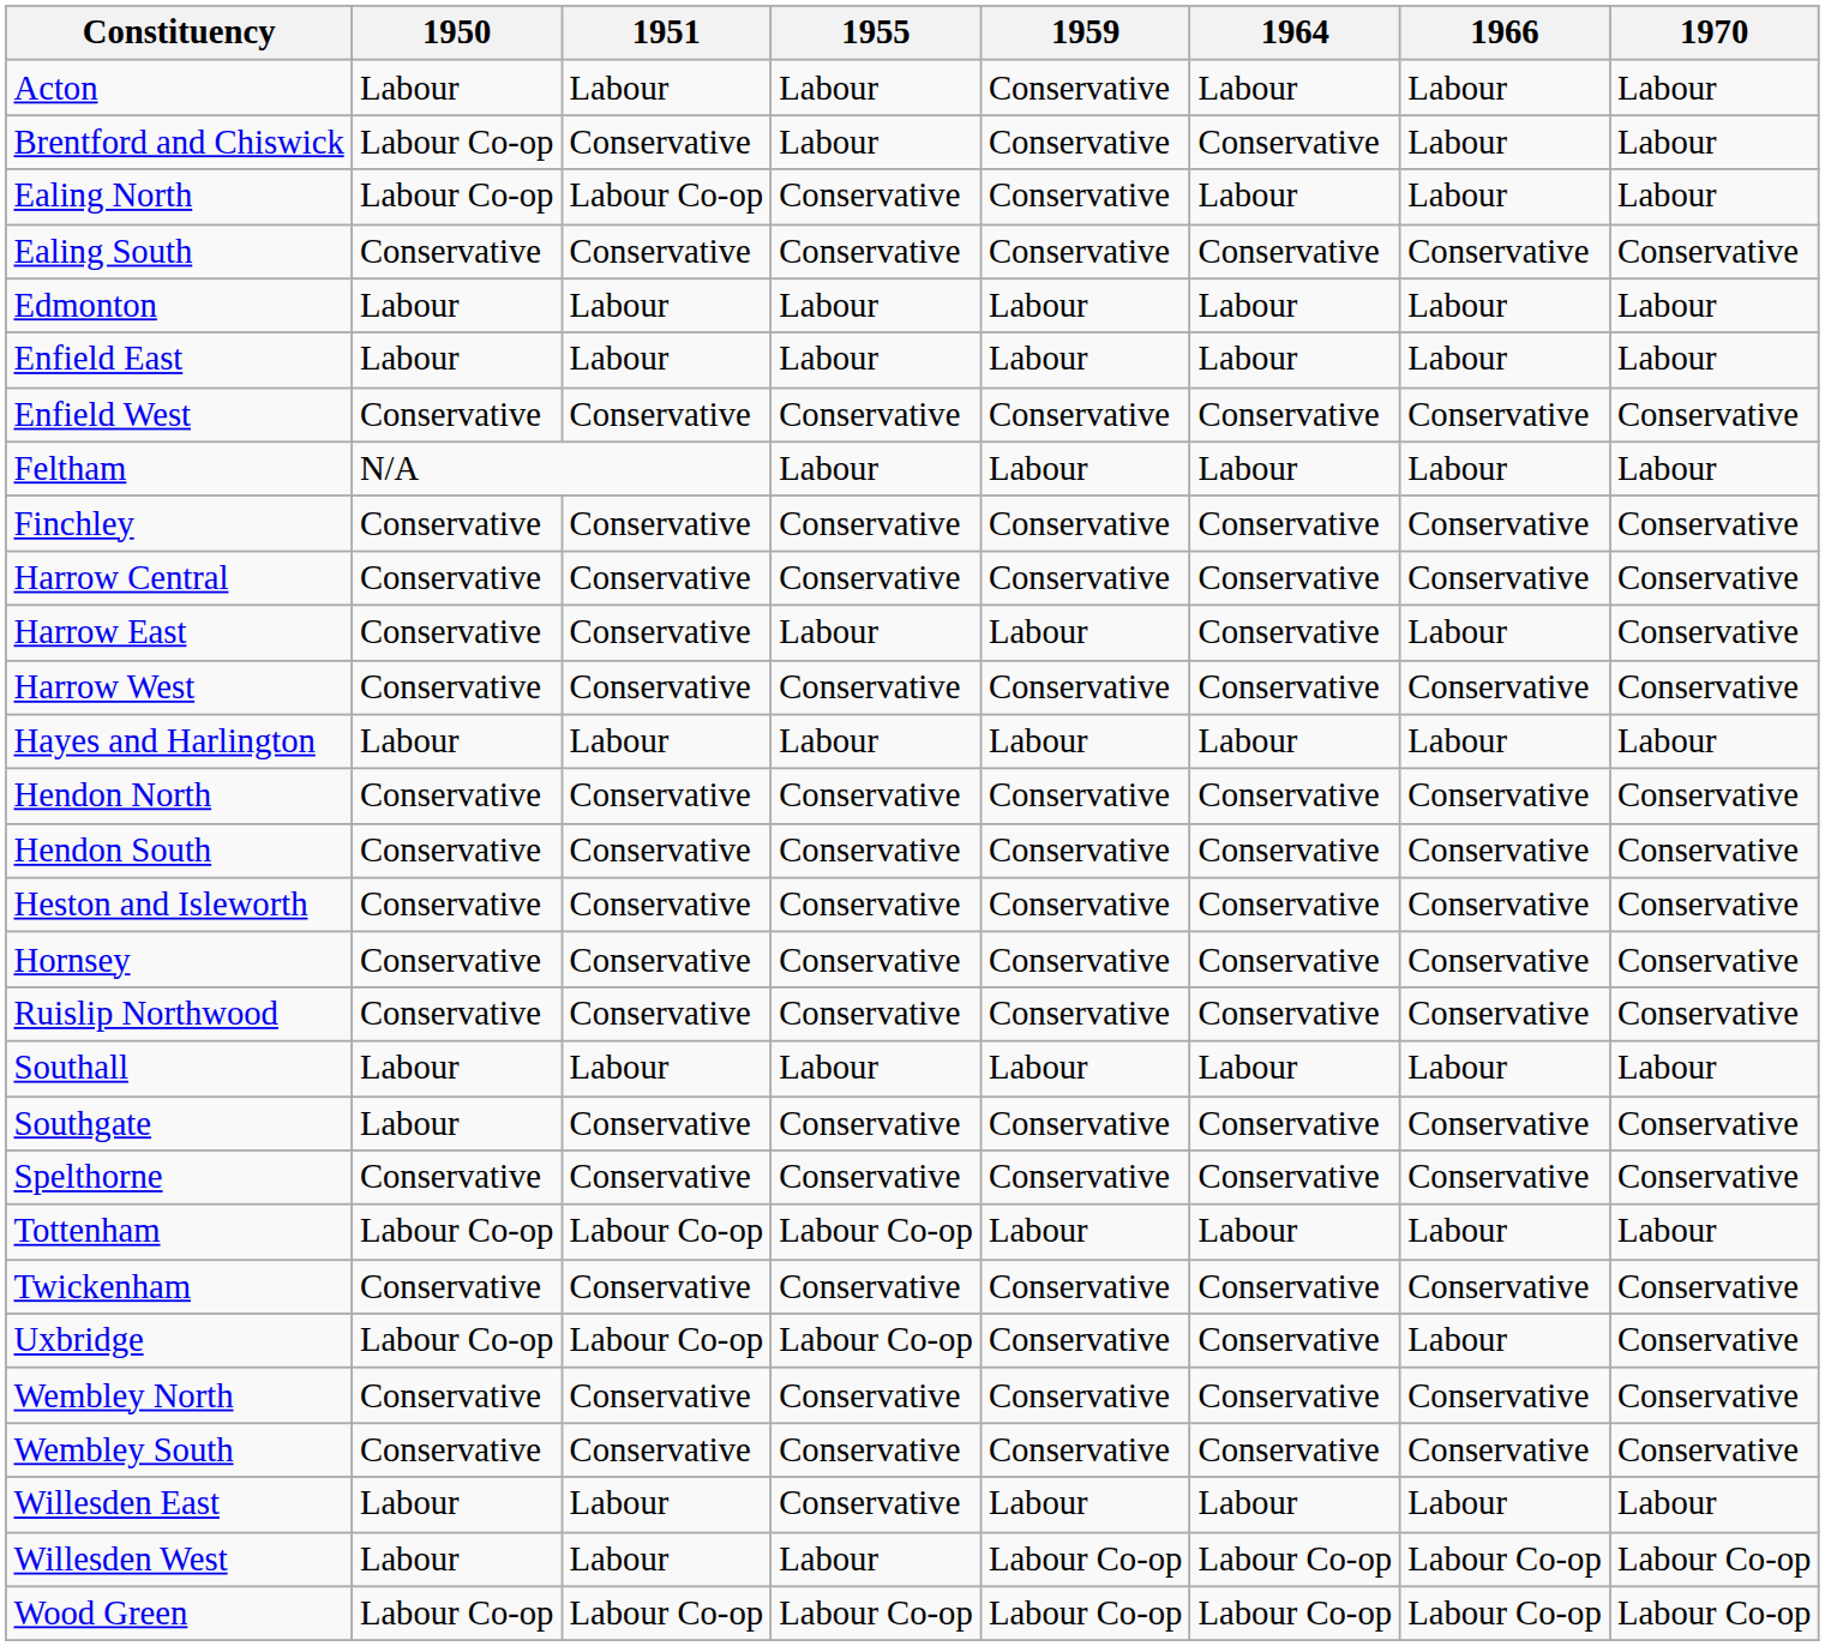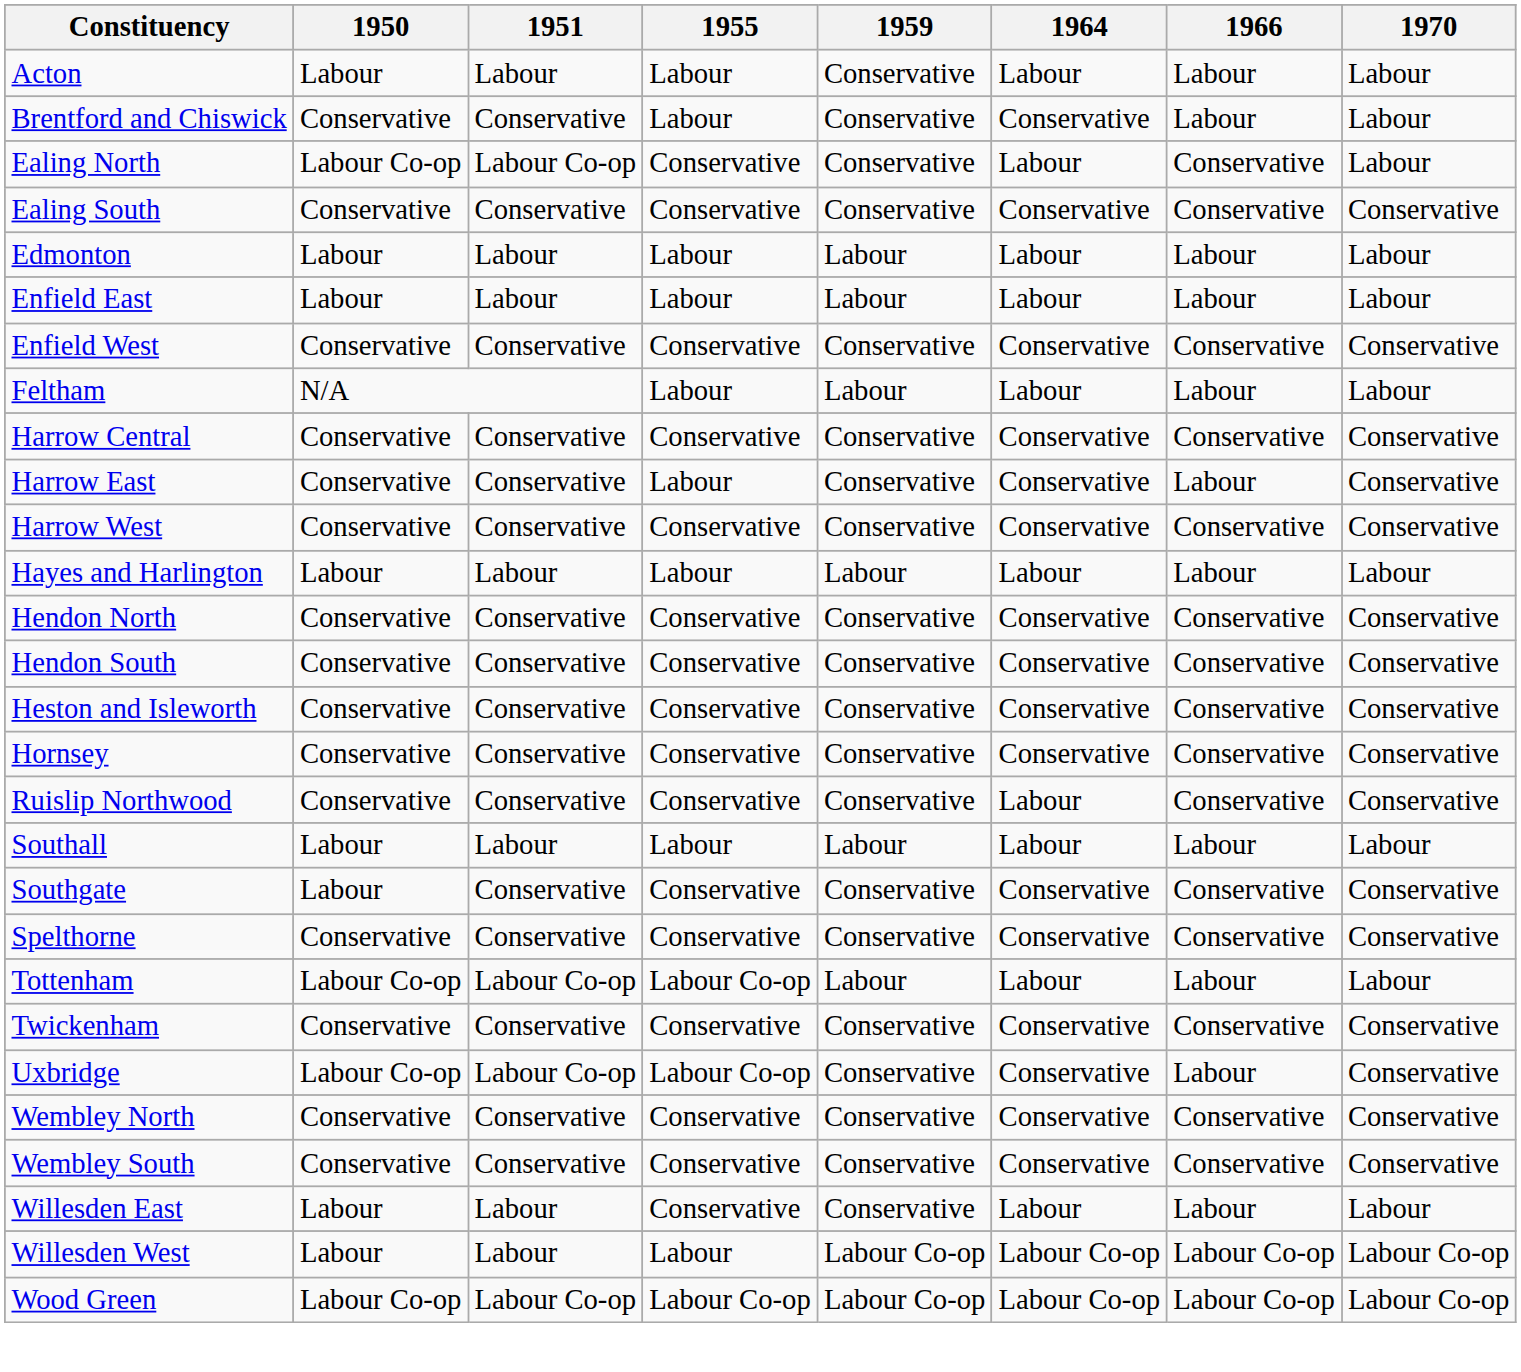 <table class="wikitable sortable">
 <tr>
 <th>Constituency</th>
 <th>1950</th>
 <th>1951</th>
 <th>1955</th>
 <th>1959</th>
 <th>1964</th>
 <th>1966</th>
 <th>1970</th>
 </tr>
 <tr>
 <td><a href='#'>Acton</a></td>
 <td bgcolor=>Labour</td>
 <td bgcolor=>Labour</td>
 <td bgcolor=>Labour</td>
 <td bgcolor=>Conservative</td>
 <td bgcolor=>Labour</td>
 <td bgcolor=>Labour</td>
 <td bgcolor=>Labour</td>
 </tr>
 <tr>
 <td><a href='#'>Brentford and Chiswick</a></td>
-<td bgcolor=>Labour Co-op</td>
+<td bgcolor=>Conservative</td>
 <td bgcolor=>Conservative</td>
 <td bgcolor=>Labour</td>
 <td bgcolor=>Conservative</td>
 <td bgcolor=>Conservative</td>
 <td bgcolor=>Labour</td>
 <td bgcolor=>Labour</td>
 </tr>
 <tr>
 <td><a href='#'>Ealing North</a></td>
 <td bgcolor=>Labour Co-op</td>
 <td bgcolor=>Labour Co-op</td>
 <td bgcolor=>Conservative</td>
 <td bgcolor=>Conservative</td>
 <td bgcolor=>Labour</td>
-<td bgcolor=>Labour</td>
+<td bgcolor=>Conservative</td>
 <td bgcolor=>Labour</td>
 </tr>
 <tr>
 <td><a href='#'>Ealing South</a></td>
 <td bgcolor=>Conservative</td>
 <td bgcolor=>Conservative</td>
 <td bgcolor=>Conservative</td>
 <td bgcolor=>Conservative</td>
 <td bgcolor=>Conservative</td>
 <td bgcolor=>Conservative</td>
 <td bgcolor=>Conservative</td>
 </tr>
 <tr>
 <td><a href='#'>Edmonton</a></td>
 <td bgcolor=>Labour</td>
 <td bgcolor=>Labour</td>
 <td bgcolor=>Labour</td>
 <td bgcolor=>Labour</td>
 <td bgcolor=>Labour</td>
 <td bgcolor=>Labour</td>
 <td bgcolor=>Labour</td>
 </tr>
 <tr>
 <td><a href='#'>Enfield East</a></td>
 <td bgcolor=>Labour</td>
 <td bgcolor=>Labour</td>
 <td bgcolor=>Labour</td>
 <td bgcolor=>Labour</td>
 <td bgcolor=>Labour</td>
 <td bgcolor=>Labour</td>
 <td bgcolor=>Labour</td>
 </tr>
 <tr>
 <td><a href='#'>Enfield West</a></td>
 <td bgcolor=>Conservative</td>
 <td bgcolor=>Conservative</td>
 <td bgcolor=>Conservative</td>
 <td bgcolor=>Conservative</td>
 <td bgcolor=>Conservative</td>
 <td bgcolor=>Conservative</td>
 <td bgcolor=>Conservative</td>
 </tr>
 <tr>
 <td><a href='#'>Feltham</a></td>
 <td colspan="2">N/A</td>
 <td bgcolor=>Labour</td>
 <td bgcolor=>Labour</td>
 <td bgcolor=>Labour</td>
 <td bgcolor=>Labour</td>
 <td bgcolor=>Labour</td>
 </tr>
 <tr>
-<td><a href='#'>Finchley</a></td>
-<td bgcolor=>Conservative</td>
-<td bgcolor=>Conservative</td>
-<td bgcolor=>Conservative</td>
-<td bgcolor=>Conservative</td>
-<td bgcolor=>Conservative</td>
-<td bgcolor=>Conservative</td>
-<td bgcolor=>Conservative</td>
-</tr>
-<tr>
 <td><a href='#'>Harrow Central</a></td>
 <td bgcolor=>Conservative</td>
 <td bgcolor=>Conservative</td>
 <td bgcolor=>Conservative</td>
 <td bgcolor=>Conservative</td>
 <td bgcolor=>Conservative</td>
 <td bgcolor=>Conservative</td>
 <td bgcolor=>Conservative</td>
 </tr>
 <tr>
 <td><a href='#'>Harrow East</a></td>
 <td bgcolor=>Conservative</td>
 <td bgcolor=>Conservative</td>
 <td bgcolor=>Labour</td>
-<td bgcolor=>Labour</td>
+<td bgcolor=>Conservative</td>
 <td bgcolor=>Conservative</td>
 <td bgcolor=>Labour</td>
 <td bgcolor=>Conservative</td>
 </tr>
 <tr>
 <td><a href='#'>Harrow West</a></td>
 <td bgcolor=>Conservative</td>
 <td bgcolor=>Conservative</td>
 <td bgcolor=>Conservative</td>
 <td bgcolor=>Conservative</td>
 <td bgcolor=>Conservative</td>
 <td bgcolor=>Conservative</td>
 <td bgcolor=>Conservative</td>
 </tr>
 <tr>
 <td><a href='#'>Hayes and Harlington</a></td>
 <td bgcolor=>Labour</td>
 <td bgcolor=>Labour</td>
 <td bgcolor=>Labour</td>
 <td bgcolor=>Labour</td>
 <td bgcolor=>Labour</td>
 <td bgcolor=>Labour</td>
 <td bgcolor=>Labour</td>
 </tr>
 <tr>
 <td><a href='#'>Hendon North</a></td>
 <td bgcolor=>Conservative</td>
 <td bgcolor=>Conservative</td>
 <td bgcolor=>Conservative</td>
 <td bgcolor=>Conservative</td>
 <td bgcolor=>Conservative</td>
 <td bgcolor=>Conservative</td>
 <td bgcolor=>Conservative</td>
 </tr>
 <tr>
 <td><a href='#'>Hendon South</a></td>
 <td bgcolor=>Conservative</td>
 <td bgcolor=>Conservative</td>
 <td bgcolor=>Conservative</td>
 <td bgcolor=>Conservative</td>
 <td bgcolor=>Conservative</td>
 <td bgcolor=>Conservative</td>
 <td bgcolor=>Conservative</td>
 </tr>
 <tr>
 <td><a href='#'>Heston and Isleworth</a></td>
 <td bgcolor=>Conservative</td>
 <td bgcolor=>Conservative</td>
 <td bgcolor=>Conservative</td>
 <td bgcolor=>Conservative</td>
 <td bgcolor=>Conservative</td>
 <td bgcolor=>Conservative</td>
 <td bgcolor=>Conservative</td>
 </tr>
 <tr>
 <td><a href='#'>Hornsey</a></td>
 <td bgcolor=>Conservative</td>
 <td bgcolor=>Conservative</td>
 <td bgcolor=>Conservative</td>
 <td bgcolor=>Conservative</td>
 <td bgcolor=>Conservative</td>
 <td bgcolor=>Conservative</td>
 <td bgcolor=>Conservative</td>
 </tr>
 <tr>
 <td><a href='#'>Ruislip Northwood</a></td>
 <td bgcolor=>Conservative</td>
 <td bgcolor=>Conservative</td>
 <td bgcolor=>Conservative</td>
 <td bgcolor=>Conservative</td>
-<td bgcolor=>Conservative</td>
+<td bgcolor=>Labour</td>
 <td bgcolor=>Conservative</td>
 <td bgcolor=>Conservative</td>
 </tr>
 <tr>
 <td><a href='#'>Southall</a></td>
 <td bgcolor=>Labour</td>
 <td bgcolor=>Labour</td>
 <td bgcolor=>Labour</td>
 <td bgcolor=>Labour</td>
 <td bgcolor=>Labour</td>
 <td bgcolor=>Labour</td>
 <td bgcolor=>Labour</td>
 </tr>
 <tr>
 <td><a href='#'>Southgate</a></td>
 <td bgcolor=>Labour</td>
 <td bgcolor=>Conservative</td>
 <td bgcolor=>Conservative</td>
 <td bgcolor=>Conservative</td>
 <td bgcolor=>Conservative</td>
 <td bgcolor=>Conservative</td>
 <td bgcolor=>Conservative</td>
 </tr>
 <tr>
 <td><a href='#'>Spelthorne</a></td>
 <td bgcolor=>Conservative</td>
 <td bgcolor=>Conservative</td>
 <td bgcolor=>Conservative</td>
 <td bgcolor=>Conservative</td>
 <td bgcolor=>Conservative</td>
 <td bgcolor=>Conservative</td>
 <td bgcolor=>Conservative</td>
 </tr>
 <tr>
 <td><a href='#'>Tottenham</a></td>
 <td bgcolor=>Labour Co-op</td>
 <td bgcolor=>Labour Co-op</td>
 <td bgcolor=>Labour Co-op</td>
 <td bgcolor=>Labour</td>
 <td bgcolor=>Labour</td>
 <td bgcolor=>Labour</td>
 <td bgcolor=>Labour</td>
 </tr>
 <tr>
 <td><a href='#'>Twickenham</a></td>
 <td bgcolor=>Conservative</td>
 <td bgcolor=>Conservative</td>
 <td bgcolor=>Conservative</td>
 <td bgcolor=>Conservative</td>
 <td bgcolor=>Conservative</td>
 <td bgcolor=>Conservative</td>
 <td bgcolor=>Conservative</td>
 </tr>
 <tr>
 <td><a href='#'>Uxbridge</a></td>
 <td bgcolor=>Labour Co-op</td>
 <td bgcolor=>Labour Co-op</td>
 <td bgcolor=>Labour Co-op</td>
 <td bgcolor=>Conservative</td>
 <td bgcolor=>Conservative</td>
 <td bgcolor=>Labour</td>
 <td bgcolor=>Conservative</td>
 </tr>
 <tr>
 <td><a href='#'>Wembley North</a></td>
 <td bgcolor=>Conservative</td>
 <td bgcolor=>Conservative</td>
 <td bgcolor=>Conservative</td>
 <td bgcolor=>Conservative</td>
 <td bgcolor=>Conservative</td>
 <td bgcolor=>Conservative</td>
 <td bgcolor=>Conservative</td>
 </tr>
 <tr>
 <td><a href='#'>Wembley South</a></td>
 <td bgcolor=>Conservative</td>
 <td bgcolor=>Conservative</td>
 <td bgcolor=>Conservative</td>
 <td bgcolor=>Conservative</td>
 <td bgcolor=>Conservative</td>
 <td bgcolor=>Conservative</td>
 <td bgcolor=>Conservative</td>
 </tr>
 <tr>
 <td><a href='#'>Willesden East</a></td>
 <td bgcolor=>Labour</td>
 <td bgcolor=>Labour</td>
 <td bgcolor=>Conservative</td>
-<td bgcolor=>Labour</td>
+<td bgcolor=>Conservative</td>
 <td bgcolor=>Labour</td>
 <td bgcolor=>Labour</td>
 <td bgcolor=>Labour</td>
 </tr>
 <tr>
 <td><a href='#'>Willesden West</a></td>
 <td bgcolor=>Labour</td>
 <td bgcolor=>Labour</td>
 <td bgcolor=>Labour</td>
 <td bgcolor=>Labour Co-op</td>
 <td bgcolor=>Labour Co-op</td>
 <td bgcolor=>Labour Co-op</td>
 <td bgcolor=>Labour Co-op</td>
 </tr>
 <tr>
 <td><a href='#'>Wood Green</a></td>
 <td bgcolor=>Labour Co-op</td>
 <td bgcolor=>Labour Co-op</td>
 <td bgcolor=>Labour Co-op</td>
 <td bgcolor=>Labour Co-op</td>
 <td bgcolor=>Labour Co-op</td>
 <td bgcolor=>Labour Co-op</td>
 <td bgcolor=>Labour Co-op</td>
 </tr>
 </table>
